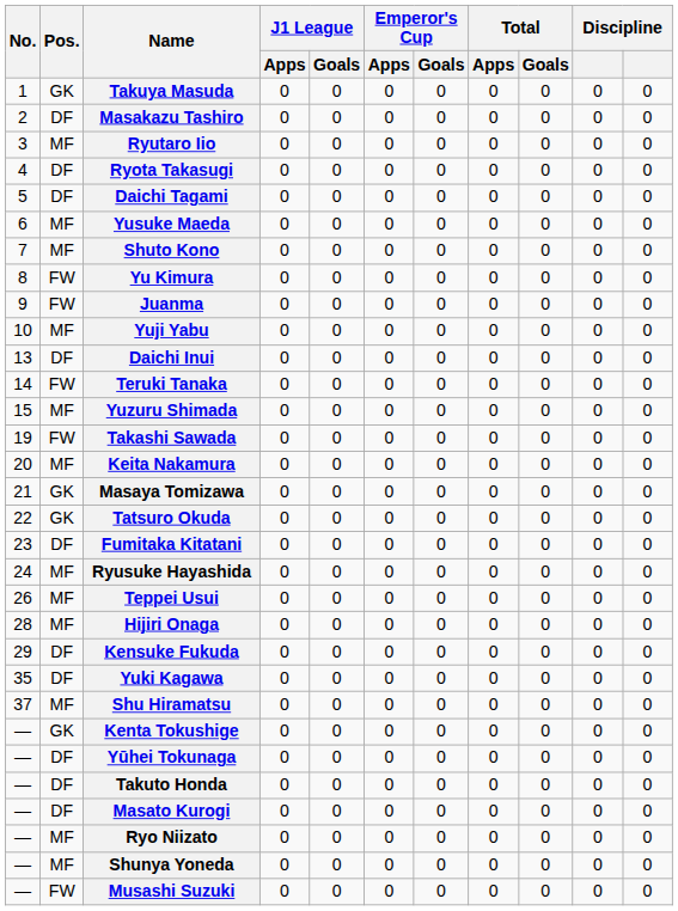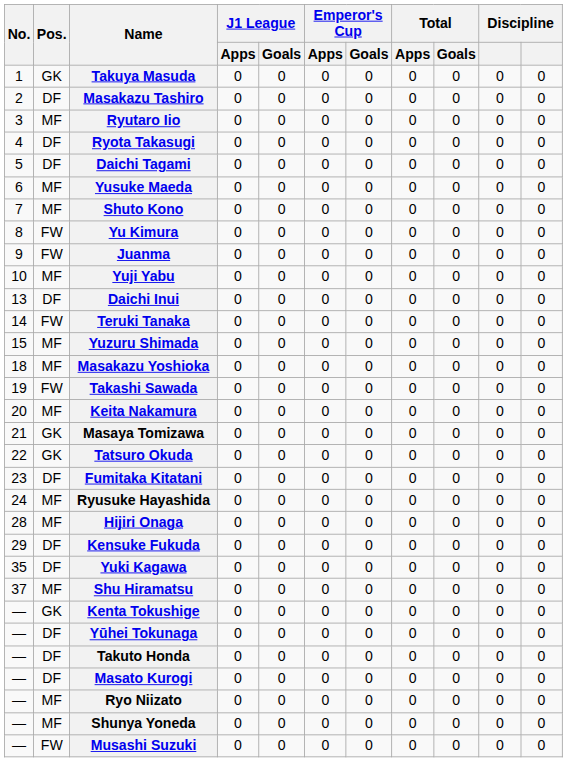 <table class="wikitable plainrowheaders" style="text-align:center">
 <tr>
 <th rowspan="2">No.</th>
 <th rowspan="2">Pos.</th>
 <th rowspan="2" style="width:160px;">Name</th>
 <th colspan="2" style="width:87px;"><a href='#'>J1 League</a></th>
 <th colspan="2" style="width:87px;"><a href='#'>Emperor's Cup</a></th>
 <th colspan="2" style="width:87px;">Total</th>
 <th colspan="2" style="width:87px;">Discipline</th>
 </tr>
 <tr>
 <th>Apps</th>
 <th>Goals</th>
 <th>Apps</th>
 <th>Goals</th>
 <th>Apps</th>
 <th>Goals</th>
 <th></th>
 <th></th>
 </tr>
 <tr>
 <td>1</td>
 <td>GK</td>
 <th scope="row"> <a href='#'>Takuya Masuda</a></th>
 <td>0</td>
 <td>0</td>
 <td>0</td>
 <td>0</td>
 <td>0</td>
 <td>0</td>
 <td>0</td>
 <td>0</td>
 </tr>
 <tr>
 <td>2</td>
 <td>DF</td>
 <th scope="row"> <a href='#'>Masakazu Tashiro</a></th>
 <td>0</td>
 <td>0</td>
 <td>0</td>
 <td>0</td>
 <td>0</td>
 <td>0</td>
 <td>0</td>
 <td>0</td>
 </tr>
 <tr>
 <td>3</td>
 <td>MF</td>
 <th scope="row"> <a href='#'>Ryutaro Iio</a></th>
 <td>0</td>
 <td>0</td>
 <td>0</td>
 <td>0</td>
 <td>0</td>
 <td>0</td>
 <td>0</td>
 <td>0</td>
 </tr>
 <tr>
 <td>4</td>
 <td>DF</td>
 <th scope="row"> <a href='#'>Ryota Takasugi</a></th>
 <td>0</td>
 <td>0</td>
 <td>0</td>
 <td>0</td>
 <td>0</td>
 <td>0</td>
 <td>0</td>
 <td>0</td>
 </tr>
 <tr>
 <td>5</td>
 <td>DF</td>
 <th scope="row"> <a href='#'>Daichi Tagami</a></th>
 <td>0</td>
 <td>0</td>
 <td>0</td>
 <td>0</td>
 <td>0</td>
 <td>0</td>
 <td>0</td>
 <td>0</td>
 </tr>
 <tr>
 <td>6</td>
 <td>MF</td>
 <th scope="row"> <a href='#'>Yusuke Maeda</a></th>
 <td>0</td>
 <td>0</td>
 <td>0</td>
 <td>0</td>
 <td>0</td>
 <td>0</td>
 <td>0</td>
 <td>0</td>
 </tr>
 <tr>
 <td>7</td>
 <td>MF</td>
 <th scope="row"> <a href='#'>Shuto Kono</a></th>
 <td>0</td>
 <td>0</td>
 <td>0</td>
 <td>0</td>
 <td>0</td>
 <td>0</td>
 <td>0</td>
 <td>0</td>
 </tr>
 <tr>
 <td>8</td>
 <td>FW</td>
 <th scope="row"> <a href='#'>Yu Kimura</a></th>
 <td>0</td>
 <td>0</td>
 <td>0</td>
 <td>0</td>
 <td>0</td>
 <td>0</td>
 <td>0</td>
 <td>0</td>
 </tr>
 <tr>
 <td>9</td>
 <td>FW</td>
 <th scope="row"> <a href='#'>Juanma</a></th>
 <td>0</td>
 <td>0</td>
 <td>0</td>
 <td>0</td>
 <td>0</td>
 <td>0</td>
 <td>0</td>
 <td>0</td>
 </tr>
 <tr>
 <td>10</td>
 <td>MF</td>
 <th scope="row"> <a href='#'>Yuji Yabu</a></th>
 <td>0</td>
 <td>0</td>
 <td>0</td>
 <td>0</td>
 <td>0</td>
 <td>0</td>
 <td>0</td>
 <td>0</td>
 </tr>
 <tr>
 <td>13</td>
 <td>DF</td>
 <th scope="row"> <a href='#'>Daichi Inui</a></th>
 <td>0</td>
 <td>0</td>
 <td>0</td>
 <td>0</td>
 <td>0</td>
 <td>0</td>
 <td>0</td>
 <td>0</td>
 </tr>
 <tr>
 <td>14</td>
 <td>FW</td>
 <th scope="row"> <a href='#'>Teruki Tanaka</a></th>
 <td>0</td>
 <td>0</td>
 <td>0</td>
 <td>0</td>
 <td>0</td>
 <td>0</td>
 <td>0</td>
 <td>0</td>
 </tr>
 <tr>
 <td>15</td>
 <td>MF</td>
 <th scope="row"> <a href='#'>Yuzuru Shimada</a></th>
 <td>0</td>
 <td>0</td>
 <td>0</td>
 <td>0</td>
 <td>0</td>
 <td>0</td>
 <td>0</td>
 <td>0</td>
 </tr>
 <tr>
+<td>18</td>
+<td>MF</td>
+<th scope="row"> <a href='#'>Masakazu Yoshioka</a></th>
+<td>0</td>
+<td>0</td>
+<td>0</td>
+<td>0</td>
+<td>0</td>
+<td>0</td>
+<td>0</td>
+<td>0</td>
+</tr>
+<tr>
 <td>19</td>
 <td>FW</td>
 <th scope="row"> <a href='#'>Takashi Sawada</a></th>
 <td>0</td>
 <td>0</td>
 <td>0</td>
 <td>0</td>
 <td>0</td>
 <td>0</td>
 <td>0</td>
 <td>0</td>
 </tr>
 <tr>
 <td>20</td>
 <td>MF</td>
 <th scope="row"> <a href='#'>Keita Nakamura</a></th>
 <td>0</td>
 <td>0</td>
 <td>0</td>
 <td>0</td>
 <td>0</td>
 <td>0</td>
 <td>0</td>
 <td>0</td>
 </tr>
 <tr>
 <td>21</td>
 <td>GK</td>
 <th scope="row"> Masaya Tomizawa</th>
 <td>0</td>
 <td>0</td>
 <td>0</td>
 <td>0</td>
 <td>0</td>
 <td>0</td>
 <td>0</td>
 <td>0</td>
 </tr>
 <tr>
 <td>22</td>
 <td>GK</td>
 <th scope="row"> <a href='#'>Tatsuro Okuda</a></th>
 <td>0</td>
 <td>0</td>
 <td>0</td>
 <td>0</td>
 <td>0</td>
 <td>0</td>
 <td>0</td>
 <td>0</td>
 </tr>
 <tr>
 <td>23</td>
 <td>DF</td>
 <th scope="row"> <a href='#'>Fumitaka Kitatani</a></th>
 <td>0</td>
 <td>0</td>
 <td>0</td>
 <td>0</td>
 <td>0</td>
 <td>0</td>
 <td>0</td>
 <td>0</td>
 </tr>
 <tr>
 <td>24</td>
 <td>MF</td>
 <th scope="row"> Ryusuke Hayashida</th>
-<td>0</td>
-<td>0</td>
-<td>0</td>
-<td>0</td>
-<td>0</td>
-<td>0</td>
-<td>0</td>
-<td>0</td>
-</tr>
-<tr>
-<td>26</td>
-<td>MF</td>
-<th scope="row"> <a href='#'>Teppei Usui</a></th>
 <td>0</td>
 <td>0</td>
 <td>0</td>
 <td>0</td>
 <td>0</td>
 <td>0</td>
 <td>0</td>
 <td>0</td>
 </tr>
 <tr>
 <td>28</td>
 <td>MF</td>
 <th scope="row"> <a href='#'>Hijiri Onaga</a></th>
 <td>0</td>
 <td>0</td>
 <td>0</td>
 <td>0</td>
 <td>0</td>
 <td>0</td>
 <td>0</td>
 <td>0</td>
 </tr>
 <tr>
 <td>29</td>
 <td>DF</td>
 <th scope="row"> <a href='#'>Kensuke Fukuda</a></th>
 <td>0</td>
 <td>0</td>
 <td>0</td>
 <td>0</td>
 <td>0</td>
 <td>0</td>
 <td>0</td>
 <td>0</td>
 </tr>
 <tr>
 <td>35</td>
 <td>DF</td>
 <th scope="row"> <a href='#'>Yuki Kagawa</a></th>
 <td>0</td>
 <td>0</td>
 <td>0</td>
 <td>0</td>
 <td>0</td>
 <td>0</td>
 <td>0</td>
 <td>0</td>
 </tr>
 <tr>
 <td>37</td>
 <td>MF</td>
 <th scope="row"> <a href='#'>Shu Hiramatsu</a></th>
 <td>0</td>
 <td>0</td>
 <td>0</td>
 <td>0</td>
 <td>0</td>
 <td>0</td>
 <td>0</td>
 <td>0</td>
 </tr>
 <tr>
 <td>—</td>
 <td>GK</td>
 <th scope="row"> <a href='#'>Kenta Tokushige</a></th>
 <td>0</td>
 <td>0</td>
 <td>0</td>
 <td>0</td>
 <td>0</td>
 <td>0</td>
 <td>0</td>
 <td>0</td>
 </tr>
 <tr>
 <td>—</td>
 <td>DF</td>
 <th scope="row"> <a href='#'>Yūhei Tokunaga</a></th>
 <td>0</td>
 <td>0</td>
 <td>0</td>
 <td>0</td>
 <td>0</td>
 <td>0</td>
 <td>0</td>
 <td>0</td>
 </tr>
 <tr>
 <td>—</td>
 <td>DF</td>
 <th scope="row"> Takuto Honda</th>
 <td>0</td>
 <td>0</td>
 <td>0</td>
 <td>0</td>
 <td>0</td>
 <td>0</td>
 <td>0</td>
 <td>0</td>
 </tr>
 <tr>
 <td>—</td>
 <td>DF</td>
 <th scope="row"> <a href='#'>Masato Kurogi</a></th>
 <td>0</td>
 <td>0</td>
 <td>0</td>
 <td>0</td>
 <td>0</td>
 <td>0</td>
 <td>0</td>
 <td>0</td>
 </tr>
 <tr>
 <td>—</td>
 <td>MF</td>
 <th scope="row"> Ryo Niizato</th>
 <td>0</td>
 <td>0</td>
 <td>0</td>
 <td>0</td>
 <td>0</td>
 <td>0</td>
 <td>0</td>
 <td>0</td>
 </tr>
 <tr>
 <td>—</td>
 <td>MF</td>
 <th scope="row"> Shunya Yoneda</th>
 <td>0</td>
 <td>0</td>
 <td>0</td>
 <td>0</td>
 <td>0</td>
 <td>0</td>
 <td>0</td>
 <td>0</td>
 </tr>
 <tr>
 <td>—</td>
 <td>FW</td>
 <th scope="row"> <a href='#'>Musashi Suzuki</a></th>
 <td>0</td>
 <td>0</td>
 <td>0</td>
 <td>0</td>
 <td>0</td>
 <td>0</td>
 <td>0</td>
 <td>0</td>
 </tr>
 </table>
